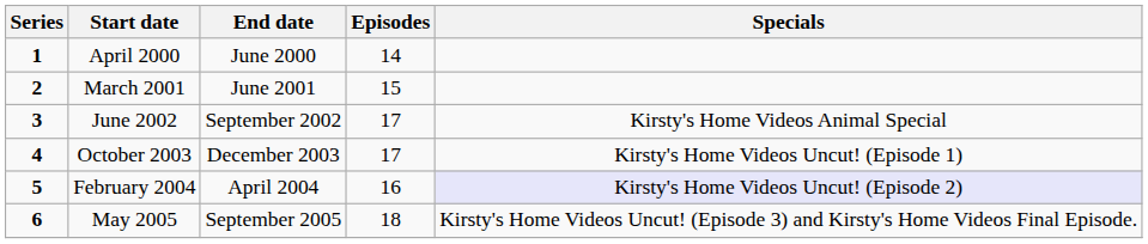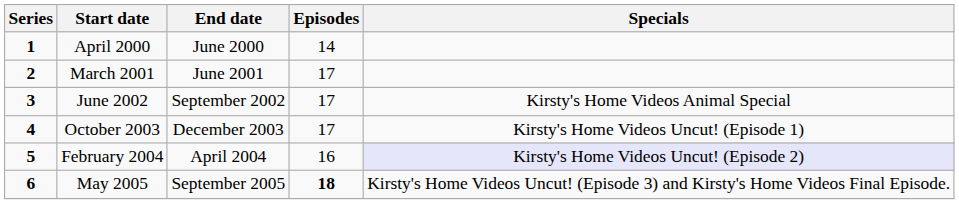 <table class="wikitable" style="text-align:center;">
 <tr>
 <th>Series</th>
 <th>Start date</th>
 <th>End date</th>
 <th>Episodes</th>
 <th>Specials</th>
 </tr>
 <tr>
 <td><strong>1</strong></td>
 <td>April 2000</td>
 <td>June 2000</td>
 <td>14</td>
 <td></td>
 </tr>
 <tr>
 <td><strong>2</strong></td>
 <td>March 2001</td>
 <td>June 2001</td>
-<td>15</td>
+<td>17</td>
 <td></td>
 </tr>
 <tr>
 <td><strong>3</strong></td>
 <td>June 2002</td>
 <td>September 2002</td>
 <td>17</td>
 <td>Kirsty's Home Videos Animal Special</td>
 </tr>
 <tr>
 <td><strong>4</strong></td>
 <td>October 2003</td>
 <td>December 2003</td>
 <td>17</td>
 <td>Kirsty's Home Videos Uncut! (Episode 1)</td>
 </tr>
 <tr>
 <td><strong>5</strong></td>
 <td>February 2004</td>
 <td>April 2004</td>
 <td>16</td>
 <td style="background: lavender;">Kirsty's Home Videos Uncut! (Episode 2)</td>
 </tr>
 <tr>
 <td><strong>6</strong></td>
 <td>May 2005</td>
 <td>September 2005</td>
-<td>18</td>
+<td><strong>18</strong></td>
 <td>Kirsty's Home Videos Uncut! (Episode 3) and Kirsty's Home Videos Final Episode.</td>
 </tr>
 <tr>
 </tr>
 </table>
